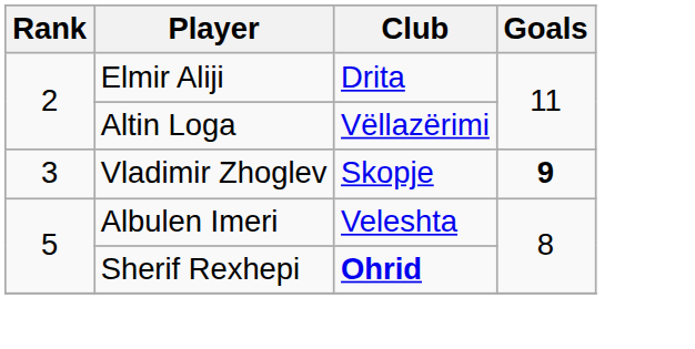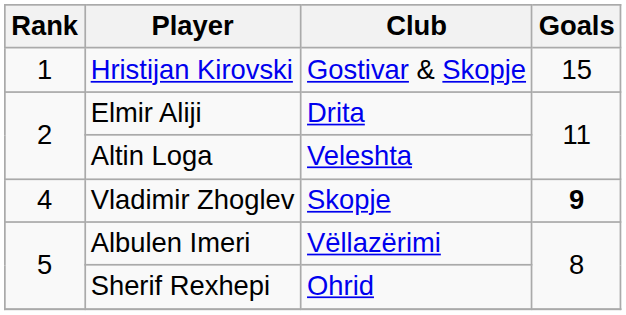 <table class="wikitable" style="text-align:center">
 <tr>
 <th>Rank</th>
 <th>Player</th>
 <th>Club</th>
 <th>Goals</th>
+</tr>
+<tr>
+<td>1</td>
+<td align="left"> <a href='#'>Hristijan Kirovski</a></td>
+<td align="left"><a href='#'>Gostivar</a> & <a href='#'>Skopje</a></td>
+<td>15</td>
 </tr>
 <tr>
 <td rowspan="2">2</td>
 <td align="left"> Elmir Aliji</td>
 <td align="left"><a href='#'>Drita</a></td>
 <td rowspan="2">11</td>
 </tr>
 <tr>
 <td align="left"> Altin Loga</td>
-<td align="left"><a href='#'>Vëllazërimi</a></td>
+<td align="left"><a href='#'>Veleshta</a></td>
 </tr>
 <tr>
-<td>3</td>
+<td>4</td>
 <td align="left"> Vladimir Zhoglev</td>
 <td align="left"><a href='#'>Skopje</a></td>
 <td><strong>9</strong></td>
 </tr>
 <tr>
 <td rowspan="2">5</td>
 <td align="left"> Albulen Imeri</td>
-<td align="left"><a href='#'>Veleshta</a></td>
+<td align="left"><a href='#'>Vëllazërimi</a></td>
 <td rowspan="2">8</td>
 </tr>
 <tr>
 <td align="left"> Sherif Rexhepi</td>
-<td align="left"><strong><a href='#'>Ohrid</a></strong></td>
+<td align="left"><a href='#'>Ohrid</a></td>
 </tr>
 <tr>
 </tr>
 </table>
